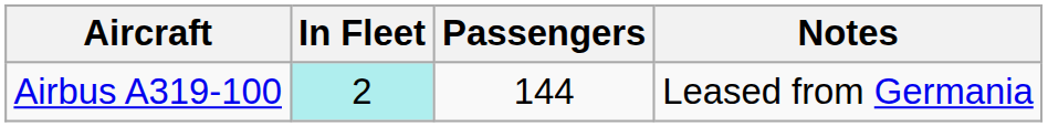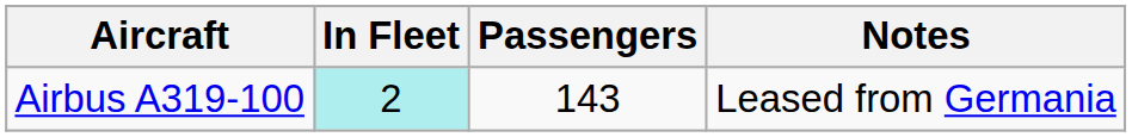 <table class="wikitable" style="margin:0.5em auto">
 <tr>
 <th>Aircraft</th>
 <th>In Fleet</th>
 <th>Passengers</th>
 <th>Notes</th>
 </tr>
 <tr>
 <td><a href='#'>Airbus A319-100</a></td>
 <td align=center style="background: paleturquoise;">2</td>
-<td align=center>144</td>
+<td align=center>143</td>
 <td>Leased from <a href='#'>Germania</a></td>
 </tr>
 </table>
